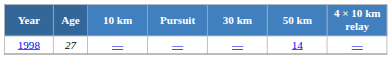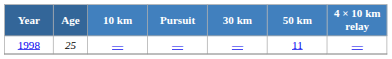 <table class="wikitable" style="font-size:95%; text-align:center; border:grey solid 1px; border-collapse:collapse; background:#ffffff;">
 <tr>
 <th style="background-color:#369; color:white; width:60px;"> Year </th>
 <th style="background-color:#369; color:white; width:40px;"> Age </th>
 <th style="background-color:#4180be; color:white; width:75px;"> 10 km </th>
 <th style="background-color:#4180be; color:white; width:75px;"> Pursuit </th>
 <th style="background-color:#4180be; color:white; width:75px;"> 30 km </th>
 <th style="background-color:#4180be; color:white; width:75px;"> 50 km </th>
 <th style="background-color:#4180be; color:white; width:75px;"> 4 × 10 km <br> relay </th>
 </tr>
 <tr>
 <td><a href='#'>1998</a></td>
-<td><em>27</em></td>
+<td><em>25</em></td>
 <td><a href='#'>—</a></td>
 <td><a href='#'>—</a></td>
 <td><a href='#'>—</a></td>
-<td><a href='#'>14</a></td>
+<td><a href='#'>11</a></td>
 <td><a href='#'>—</a></td>
 </tr>
 <tr>
 </tr>
 </table>
